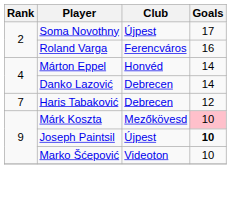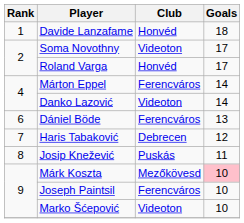 <table class="wikitable" style="text-align:center">
 <tr>
 <th>Rank</th>
 <th>Player</th>
 <th>Club</th>
 <th>Goals</th>
 </tr>
 <tr>
+<td>1</td>
+<td align="left"> <a href='#'>Davide Lanzafame</a></td>
+<td align="left"><a href='#'>Honvéd</a></td>
+<td>18</td>
+</tr>
+<tr>
 <td rowspan="2">2</td>
 <td align="left"> <a href='#'>Soma Novothny</a></td>
-<td align="left"><a href='#'>Újpest</a></td>
+<td align="left"><a href='#'>Videoton</a></td>
 <td>17</td>
 </tr>
 <tr>
 <td align="left"> <a href='#'>Roland Varga</a></td>
-<td align="left"><a href='#'>Ferencváros</a></td>
-<td>16</td>
+<td align="left"><a href='#'>Honvéd</a></td>
+<td>17</td>
 </tr>
 <tr>
 <td rowspan="2">4</td>
 <td align="left"> <a href='#'>Márton Eppel</a></td>
-<td align="left"><a href='#'>Honvéd</a></td>
+<td align="left"><a href='#'>Ferencváros</a></td>
 <td>14</td>
 </tr>
 <tr>
 <td align="left"> <a href='#'>Danko Lazović</a></td>
-<td align="left"><a href='#'>Debrecen</a></td>
+<td align="left"><a href='#'>Videoton</a></td>
 <td>14</td>
+</tr>
+<tr>
+<td>6</td>
+<td align="left"> <a href='#'>Dániel Böde</a></td>
+<td align="left"><a href='#'>Ferencváros</a></td>
+<td>13</td>
 </tr>
 <tr>
 <td>7</td>
 <td align="left"> <a href='#'>Haris Tabaković</a></td>
 <td align="left"><a href='#'>Debrecen</a></td>
 <td>12</td>
+</tr>
+<tr>
+<td>8</td>
+<td align="left"> <a href='#'>Josip Knežević</a></td>
+<td align="left"><a href='#'>Puskás</a></td>
+<td>11</td>
 </tr>
 <tr>
 <td rowspan="3">9</td>
 <td align="left"> <a href='#'>Márk Koszta</a></td>
 <td align="left"><a href='#'>Mezőkövesd</a></td>
 <td style="background: pink;">10</td>
 </tr>
 <tr>
 <td align="left"> <a href='#'>Joseph Paintsil</a></td>
-<td align="left"><a href='#'>Újpest</a></td>
-<td><strong>10</strong></td>
+<td align="left"><a href='#'>Ferencváros</a></td>
+<td>10</td>
 </tr>
 <tr>
 <td align="left"> <a href='#'>Marko Šćepović</a></td>
 <td align="left"><a href='#'>Videoton</a></td>
 <td>10</td>
 </tr>
 <tr>
 </tr>
 </table>
